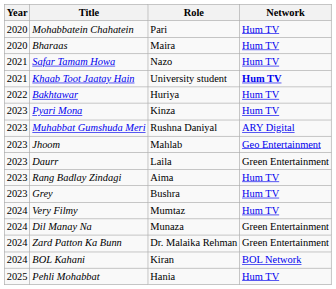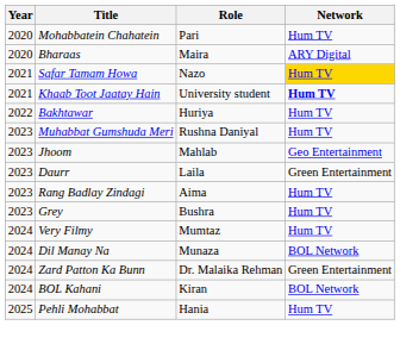 <table class="wikitable sortable plainrowheaders">
 <tr style="text-align:center;">
 <th scope="col">Year</th>
 <th scope="col">Title</th>
 <th scope="col">Role</th>
 <th scope="col">Network</th>
 </tr>
 <tr>
 <td>2020</td>
 <td><em>Mohabbatein Chahatein</em></td>
 <td>Pari</td>
 <td><a href='#'>Hum TV</a></td>
 </tr>
 <tr>
 <td>2020</td>
 <td><em>Bharaas</em></td>
 <td>Maira</td>
-<td><a href='#'>Hum TV</a></td>
+<td><a href='#'>ARY Digital</a></td>
 </tr>
 <tr>
 <td>2021</td>
 <td><em><a href='#'>Safar Tamam Howa</a></em></td>
 <td>Nazo</td>
-<td><a href='#'>Hum TV</a></td>
+<td style="background: gold;"><a href='#'>Hum TV</a></td>
 </tr>
 <tr>
 <td>2021</td>
 <td><em><a href='#'>Khaab Toot Jaatay Hain</a></em></td>
 <td>University student</td>
 <td><strong><a href='#'>Hum TV</a></strong></td>
 </tr>
 <tr>
 <td>2022</td>
 <td><em><a href='#'>Bakhtawar</a></em></td>
 <td>Huriya</td>
 <td><a href='#'>Hum TV</a></td>
 </tr>
 <tr>
 <td>2023</td>
-<td><em><a href='#'>Pyari Mona</a></em></td>
-<td>Kinza</td>
-<td><a href='#'>Hum TV</a></td>
-</tr>
-<tr>
-<td>2023</td>
 <td><em><a href='#'>Muhabbat Gumshuda Meri</a></em></td>
 <td>Rushna Daniyal</td>
-<td><a href='#'>ARY Digital</a></td>
+<td><a href='#'>Hum TV</a></td>
 </tr>
 <tr>
 <td>2023</td>
 <td><em>Jhoom</em></td>
 <td>Mahlab</td>
 <td><a href='#'>Geo Entertainment</a></td>
 </tr>
 <tr>
 <td>2023</td>
 <td><em>Daurr</em></td>
 <td>Laila</td>
 <td>Green Entertainment</td>
 </tr>
 <tr>
 <td>2023</td>
 <td><em>Rang Badlay Zindagi</em></td>
 <td>Aima</td>
 <td><a href='#'>Hum TV</a></td>
 </tr>
 <tr>
 <td>2023</td>
 <td><em>Grey</em></td>
 <td>Bushra</td>
 <td><a href='#'>Hum TV</a></td>
 </tr>
 <tr>
 <td>2024</td>
 <td><em>Very Filmy</em></td>
 <td>Mumtaz</td>
 <td><a href='#'>Hum TV</a></td>
 </tr>
 <tr>
 <td>2024</td>
 <td><em>Dil Manay Na</em></td>
 <td>Munaza</td>
-<td>Green Entertainment</td>
+<td><a href='#'>BOL Network</a></td>
 </tr>
 <tr>
 <td>2024</td>
 <td><em>Zard Patton Ka Bunn</em></td>
 <td>Dr. Malaika Rehman</td>
 <td>Green Entertainment</td>
 </tr>
 <tr>
 <td>2024</td>
 <td><em>BOL Kahani</em></td>
 <td>Kiran</td>
 <td><a href='#'>BOL Network</a></td>
 </tr>
 <tr>
 <td>2025</td>
 <td><em>Pehli Mohabbat</em></td>
 <td>Hania</td>
 <td><a href='#'>Hum TV</a></td>
 </tr>
 </table>
